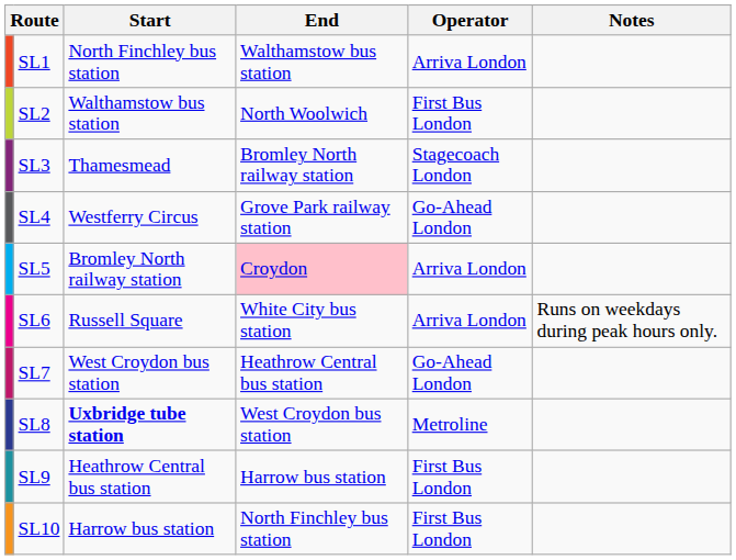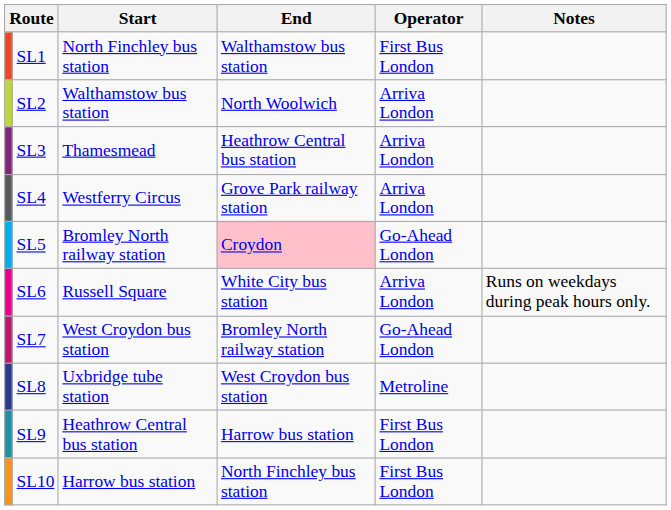 <table class="wikitable sortable">
 <tr>
 <th colspan="2">Route</th>
 <th>Start</th>
 <th>End</th>
 <th>Operator</th>
 <th>Notes</th>
 </tr>
 <tr>
 <td style="background:#EF4624;"></td>
 <td><a href='#'>SL1</a></td>
 <td><a href='#'>North Finchley bus station</a></td>
 <td><a href='#'>Walthamstow bus station</a></td>
-<td><a href='#'>Arriva London</a></td>
+<td><a href='#'>First Bus London</a></td>
 <td></td>
 </tr>
 <tr>
 <td style="background:#BDD638;"></td>
 <td><a href='#'>SL2</a></td>
 <td><a href='#'>Walthamstow bus station</a></td>
 <td><a href='#'>North Woolwich</a></td>
-<td><a href='#'>First Bus London</a></td>
+<td><a href='#'>Arriva London</a></td>
 <td></td>
 </tr>
 <tr>
 <td style="background:#822478;"></td>
 <td><a href='#'>SL3</a></td>
 <td><a href='#'>Thamesmead</a></td>
-<td><a href='#'>Bromley North railway station</a></td>
-<td><a href='#'>Stagecoach London</a></td>
+<td><a href='#'>Heathrow Central bus station</a></td>
+<td><a href='#'>Arriva London</a></td>
 <td></td>
 </tr>
 <tr>
 <td style="background:#58595B;"></td>
 <td><a href='#'>SL4</a></td>
 <td><a href='#'>Westferry Circus</a></td>
 <td><a href='#'>Grove Park railway station</a></td>
-<td><a href='#'>Go-Ahead London</a></td>
+<td><a href='#'>Arriva London</a></td>
 <td></td>
 </tr>
 <tr>
 <td style="background:#00AEEF;"></td>
 <td><a href='#'>SL5</a></td>
 <td><a href='#'>Bromley North railway station</a></td>
 <td style="background: pink;"><a href='#'>Croydon</a></td>
-<td><a href='#'>Arriva London</a></td>
+<td><a href='#'>Go-Ahead London</a></td>
 <td></td>
 </tr>
 <tr>
 <td style="background:#EC008C;"></td>
 <td><a href='#'>SL6</a></td>
 <td><a href='#'>Russell Square</a></td>
 <td><a href='#'>White City bus station</a></td>
 <td><a href='#'>Arriva London</a></td>
 <td>Runs on weekdays during peak hours only.</td>
 </tr>
 <tr>
 <td style="background:#BE1769;"></td>
 <td><a href='#'>SL7</a></td>
 <td><a href='#'>West Croydon bus station</a></td>
-<td><a href='#'>Heathrow Central bus station</a></td>
+<td><a href='#'>Bromley North railway station</a></td>
 <td><a href='#'>Go-Ahead London</a></td>
 <td></td>
 </tr>
 <tr>
 <td style="background:#2B3990;"></td>
 <td><a href='#'>SL8</a></td>
-<td><strong><a href='#'>Uxbridge tube station</a></strong></td>
+<td><a href='#'>Uxbridge tube station</a></td>
 <td><a href='#'>West Croydon bus station</a></td>
 <td><a href='#'>Metroline</a></td>
 <td></td>
 </tr>
 <tr>
 <td style="background:#1D92A0;"></td>
 <td><a href='#'>SL9</a></td>
 <td><a href='#'>Heathrow Central bus station</a></td>
 <td><a href='#'>Harrow bus station</a></td>
 <td><a href='#'>First Bus London</a></td>
 <td></td>
 </tr>
 <tr>
 <td style="background:#F7941D;"></td>
 <td><a href='#'>SL10</a></td>
 <td><a href='#'>Harrow bus station</a></td>
 <td><a href='#'>North Finchley bus station</a></td>
 <td><a href='#'>First Bus London</a></td>
 <td></td>
 </tr>
 </table>
